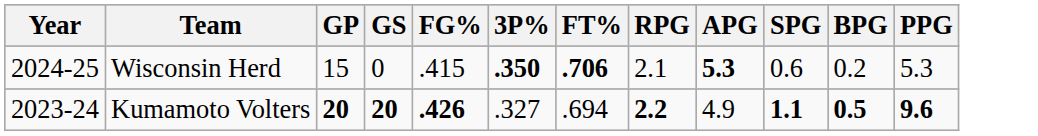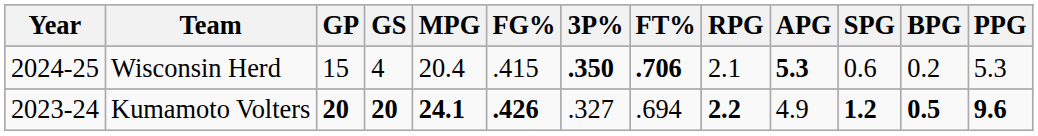 <table class="wikitable">
 <tr>
 <th>Year</th>
 <th>Team</th>
 <th>GP</th>
 <th>GS</th>
+<th>MPG</th>
 <th>FG%</th>
 <th>3P%</th>
 <th>FT%</th>
 <th>RPG</th>
 <th>APG</th>
 <th>SPG</th>
 <th>BPG</th>
 <th>PPG</th>
 </tr>
 <tr>
 <td>2024-25</td>
 <td>Wisconsin Herd</td>
 <td>15</td>
-<td>0</td>
+<td>4</td>
+<td>20.4</td>
 <td>.415</td>
 <td><strong>.350</strong></td>
 <td><strong>.706</strong></td>
 <td>2.1</td>
 <td><strong>5.3</strong></td>
 <td>0.6</td>
 <td>0.2</td>
 <td>5.3</td>
 </tr>
 <tr>
 <td>2023-24</td>
 <td>Kumamoto Volters</td>
 <td><strong>20</strong></td>
 <td><strong>20</strong></td>
+<td><strong>24.1</strong></td>
 <td><strong>.426</strong></td>
 <td>.327</td>
 <td>.694</td>
 <td><strong>2.2</strong></td>
 <td>4.9</td>
-<td><strong>1.1</strong></td>
+<td><strong>1.2</strong></td>
 <td><strong>0.5</strong></td>
 <td><strong>9.6</strong></td>
 </tr>
 </table>
